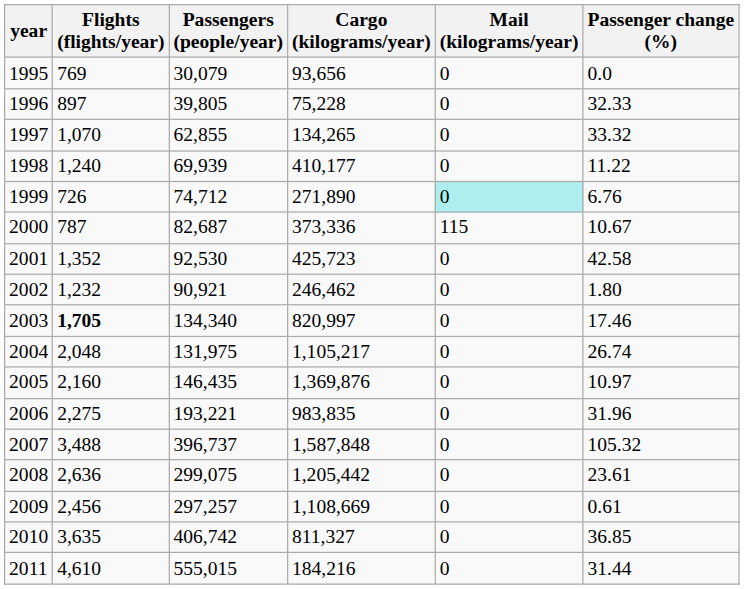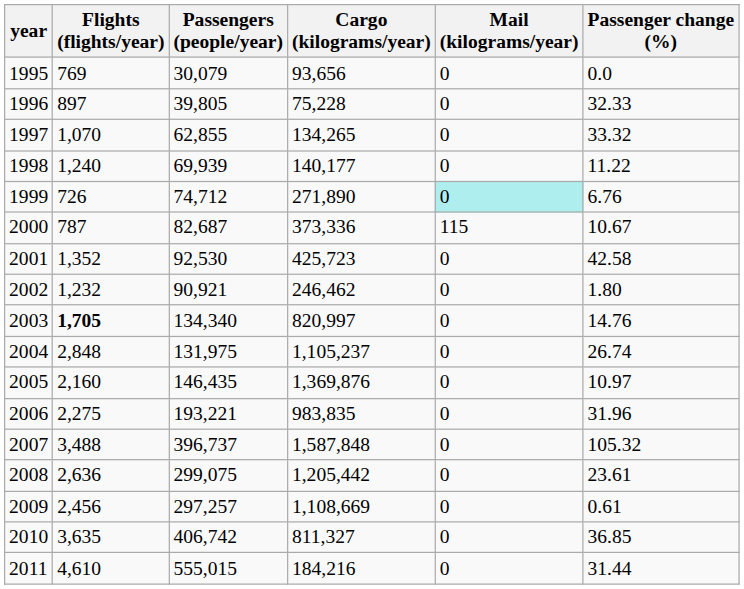 <table class="wikitable sortable">
 <tr>
 <th>year<br></th>
 <th>Flights<br>(flights/year)</th>
 <th>Passengers<br>(people/year)</th>
 <th>Cargo<br>(kilograms/year)</th>
 <th>Mail<br>(kilograms/year)</th>
 <th>Passenger change<br>(%)</th>
 </tr>
 <tr>
 <td>1995</td>
 <td>769</td>
 <td>30,079</td>
 <td>93,656</td>
 <td>0</td>
 <td> 0.0</td>
 </tr>
 <tr>
 <td>1996</td>
 <td>897</td>
 <td>39,805</td>
 <td>75,228</td>
 <td>0</td>
 <td> 32.33</td>
 </tr>
 <tr>
 <td>1997</td>
 <td>1,070</td>
 <td>62,855</td>
 <td>134,265</td>
 <td>0</td>
 <td> 33.32</td>
 </tr>
 <tr>
 <td>1998</td>
 <td>1,240</td>
 <td>69,939</td>
-<td>410,177</td>
+<td>140,177</td>
 <td>0</td>
 <td> 11.22</td>
 </tr>
 <tr>
 <td>1999</td>
 <td>726</td>
 <td>74,712</td>
 <td>271,890</td>
 <td style="background: paleturquoise;">0</td>
 <td> 6.76</td>
 </tr>
 <tr>
 <td>2000</td>
 <td>787</td>
 <td>82,687</td>
 <td>373,336</td>
 <td>115</td>
 <td> 10.67</td>
 </tr>
 <tr>
 <td>2001</td>
 <td>1,352</td>
 <td>92,530</td>
 <td>425,723</td>
 <td>0</td>
 <td> 42.58</td>
 </tr>
 <tr>
 <td>2002</td>
 <td>1,232</td>
 <td>90,921</td>
 <td>246,462</td>
 <td>0</td>
 <td> 1.80</td>
 </tr>
 <tr>
 <td>2003</td>
 <td><strong>1,705</strong></td>
 <td>134,340</td>
 <td>820,997</td>
 <td>0</td>
-<td> 17.46</td>
+<td> 14.76</td>
 </tr>
 <tr>
 <td>2004</td>
-<td>2,048</td>
+<td>2,848</td>
 <td>131,975</td>
-<td>1,105,217</td>
+<td>1,105,237</td>
 <td>0</td>
 <td> 26.74</td>
 </tr>
 <tr>
 <td>2005</td>
 <td>2,160</td>
 <td>146,435</td>
 <td>1,369,876</td>
 <td>0</td>
 <td> 10.97</td>
 </tr>
 <tr>
 <td>2006</td>
 <td>2,275</td>
 <td>193,221</td>
 <td>983,835</td>
 <td>0</td>
 <td> 31.96</td>
 </tr>
 <tr>
 <td>2007</td>
 <td>3,488</td>
 <td>396,737</td>
 <td>1,587,848</td>
 <td>0</td>
 <td> 105.32</td>
 </tr>
 <tr>
 <td>2008</td>
 <td>2,636</td>
 <td>299,075</td>
 <td>1,205,442</td>
 <td>0</td>
 <td> 23.61</td>
 </tr>
 <tr>
 <td>2009</td>
 <td>2,456</td>
 <td>297,257</td>
 <td>1,108,669</td>
 <td>0</td>
 <td> 0.61</td>
 </tr>
 <tr>
 <td>2010</td>
 <td>3,635</td>
 <td>406,742</td>
 <td>811,327</td>
 <td>0</td>
 <td> 36.85</td>
 </tr>
 <tr>
 <td>2011</td>
 <td>4,610</td>
 <td>555,015</td>
 <td>184,216</td>
 <td>0</td>
 <td> 31.44</td>
 </tr>
 </table>
